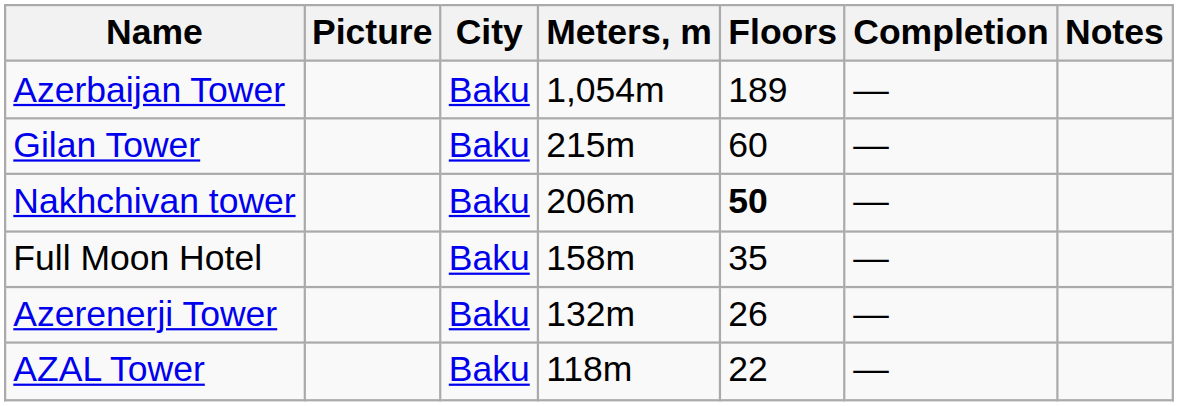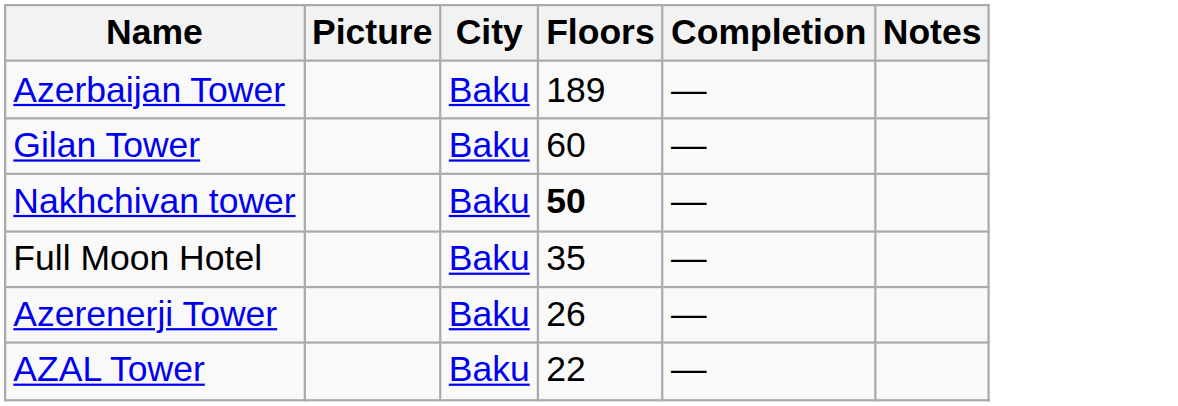 <table class="wikitable sortable">
 <tr>
 <th>Name</th>
 <th class="unsortable">Picture</th>
 <th>City</th>
-<th>Meters, m</th>
 <th>Floors</th>
 <th>Completion</th>
 <th class="unsortable">Notes</th>
 </tr>
 <tr>
 <td><a href='#'>Azerbaijan Tower</a></td>
 <td></td>
 <td><a href='#'>Baku</a></td>
-<td>1,054m</td>
 <td>189</td>
 <td>—</td>
 <td></td>
 </tr>
 <tr>
 <td><a href='#'>Gilan Tower</a></td>
 <td></td>
 <td><a href='#'>Baku</a></td>
-<td>215m</td>
 <td>60</td>
 <td>—</td>
 <td></td>
 </tr>
 <tr>
 <td><a href='#'>Nakhchivan tower</a></td>
 <td></td>
 <td><a href='#'>Baku</a></td>
-<td>206m</td>
 <td><strong>50</strong></td>
 <td>—</td>
 <td></td>
 </tr>
 <tr>
 <td>Full Moon Hotel</td>
 <td></td>
 <td><a href='#'>Baku</a></td>
-<td>158m</td>
 <td>35</td>
 <td>—</td>
 <td></td>
 </tr>
 <tr>
 <td><a href='#'>Azerenerji Tower</a></td>
 <td></td>
 <td><a href='#'>Baku</a></td>
-<td>132m</td>
 <td>26</td>
 <td>—</td>
 <td></td>
 </tr>
 <tr>
 <td><a href='#'>AZAL Tower</a></td>
 <td></td>
 <td><a href='#'>Baku</a></td>
-<td>118m</td>
 <td>22</td>
 <td>—</td>
 <td></td>
 </tr>
 </table>
